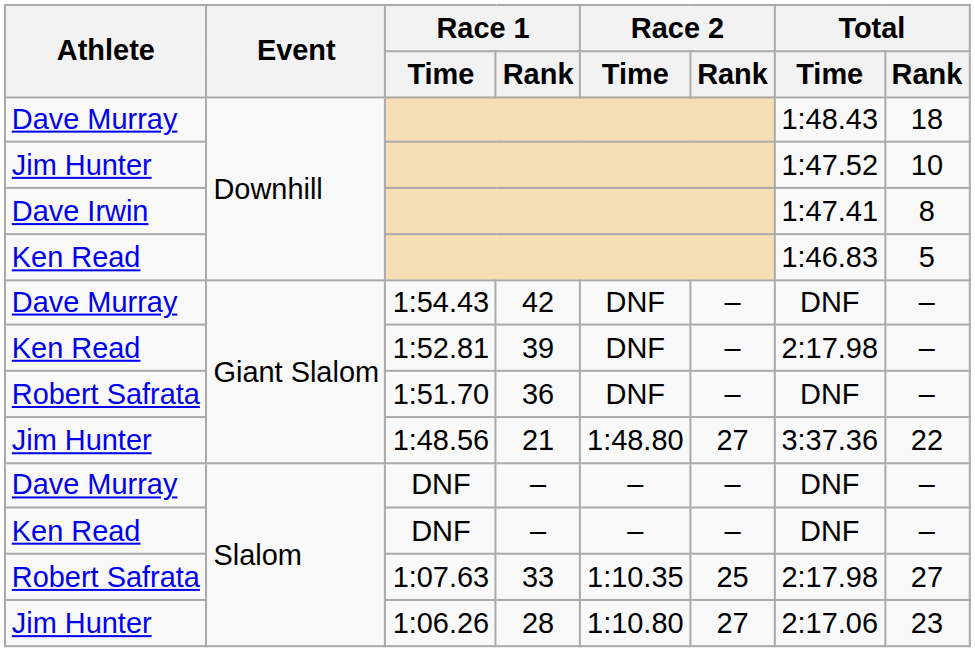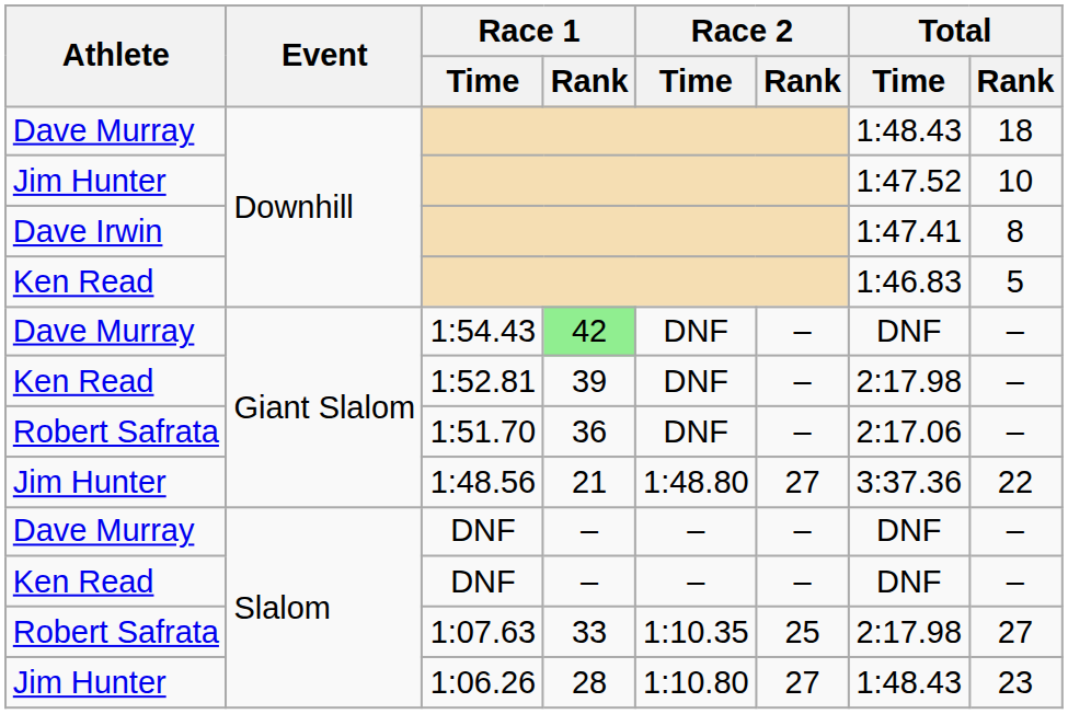 <table class="wikitable" style="font-size:90%">
 <tr>
 <th rowspan="2">Athlete</th>
 <th rowspan="2">Event</th>
 <th colspan="2">Race 1</th>
 <th colspan="2">Race 2</th>
 <th colspan="2">Total</th>
 </tr>
 <tr>
 <th>Time</th>
 <th>Rank</th>
 <th>Time</th>
 <th>Rank</th>
 <th>Time</th>
 <th>Rank</th>
 </tr>
 <tr>
 <td><a href='#'>Dave Murray</a></td>
 <td rowspan="4">Downhill</td>
 <td colspan="4" bgcolor="wheat"></td>
 <td align="center">1:48.43</td>
 <td align="center">18</td>
 </tr>
 <tr>
 <td><a href='#'>Jim Hunter</a></td>
 <td colspan="4" bgcolor="wheat"></td>
 <td align="center">1:47.52</td>
 <td align="center">10</td>
 </tr>
 <tr>
 <td><a href='#'>Dave Irwin</a></td>
 <td colspan="4" bgcolor="wheat"></td>
 <td align="center">1:47.41</td>
 <td align="center">8</td>
 </tr>
 <tr>
 <td><a href='#'>Ken Read</a></td>
 <td colspan="4" bgcolor="wheat"></td>
 <td align="center">1:46.83</td>
 <td align="center">5</td>
 </tr>
 <tr>
 <td><a href='#'>Dave Murray</a></td>
 <td rowspan="4">Giant Slalom</td>
 <td align="center">1:54.43</td>
-<td align="center">42</td>
+<td align="center" style="background: lightgreen;">42</td>
 <td align="center">DNF</td>
 <td align="center">–</td>
 <td align="center">DNF</td>
 <td align="center">–</td>
 </tr>
 <tr>
 <td><a href='#'>Ken Read</a></td>
 <td align="center">1:52.81</td>
 <td align="center">39</td>
 <td align="center">DNF</td>
 <td align="center">–</td>
 <td align="center">2:17.98</td>
 <td align="center">–</td>
 </tr>
 <tr>
 <td><a href='#'>Robert Safrata</a></td>
 <td align="center">1:51.70</td>
 <td align="center">36</td>
 <td align="center">DNF</td>
 <td align="center">–</td>
-<td align="center">DNF</td>
+<td align="center">2:17.06</td>
 <td align="center">–</td>
 </tr>
 <tr>
 <td><a href='#'>Jim Hunter</a></td>
 <td align="center">1:48.56</td>
 <td align="center">21</td>
 <td align="center">1:48.80</td>
 <td align="center">27</td>
 <td align="center">3:37.36</td>
 <td align="center">22</td>
 </tr>
 <tr>
 <td><a href='#'>Dave Murray</a></td>
 <td rowspan="4">Slalom</td>
 <td align="center">DNF</td>
 <td align="center">–</td>
 <td align="center">–</td>
 <td align="center">–</td>
 <td align="center">DNF</td>
 <td align="center">–</td>
 </tr>
 <tr>
 <td><a href='#'>Ken Read</a></td>
 <td align="center">DNF</td>
 <td align="center">–</td>
 <td align="center">–</td>
 <td align="center">–</td>
 <td align="center">DNF</td>
 <td align="center">–</td>
 </tr>
 <tr>
 <td><a href='#'>Robert Safrata</a></td>
 <td align="center">1:07.63</td>
 <td align="center">33</td>
 <td align="center">1:10.35</td>
 <td align="center">25</td>
 <td align="center">2:17.98</td>
 <td align="center">27</td>
 </tr>
 <tr>
 <td><a href='#'>Jim Hunter</a></td>
 <td align="center">1:06.26</td>
 <td align="center">28</td>
 <td align="center">1:10.80</td>
 <td align="center">27</td>
-<td align="center">2:17.06</td>
+<td align="center">1:48.43</td>
 <td align="center">23</td>
 </tr>
 </table>
